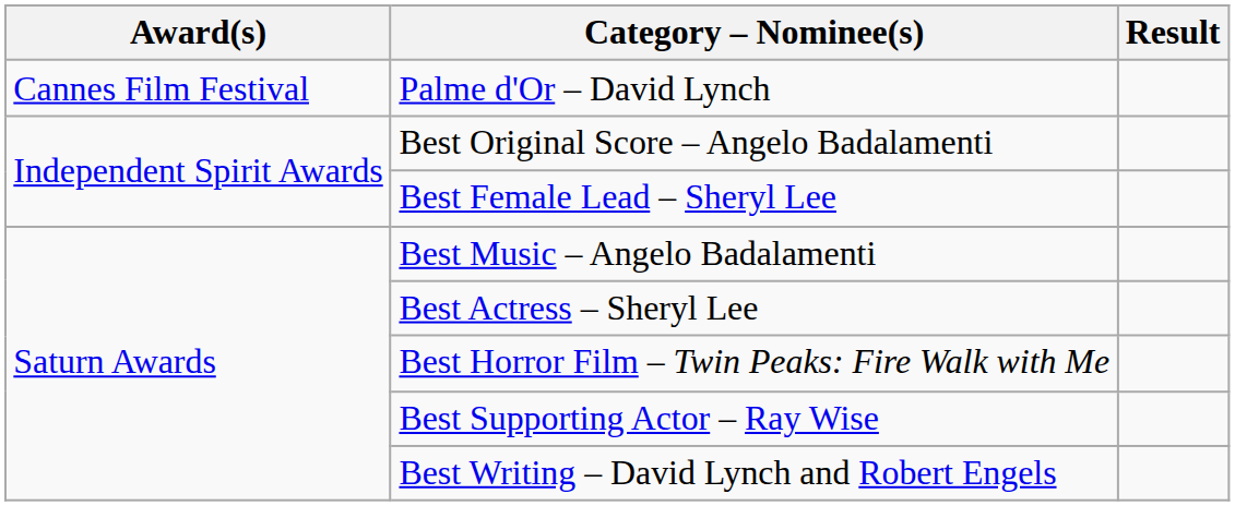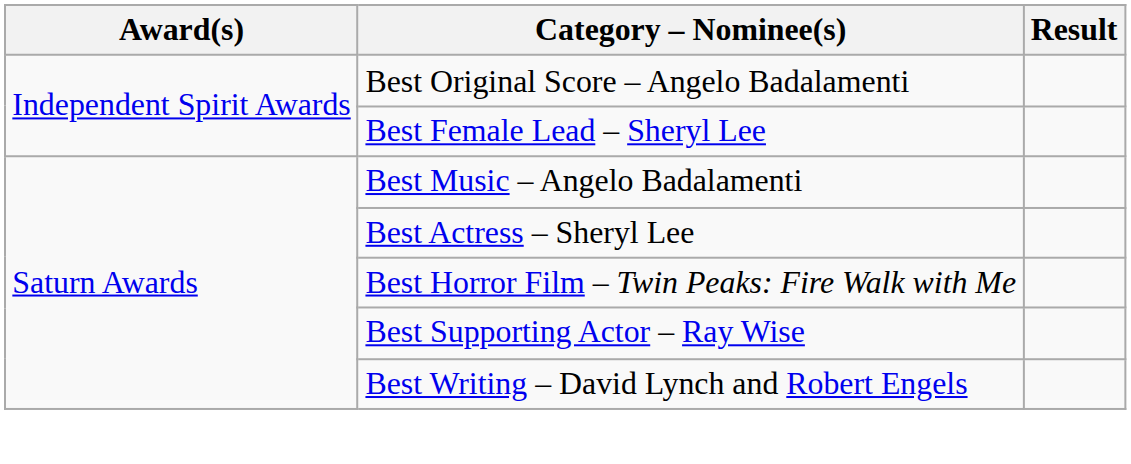 <table class="wikitable plainrowheaders" style="text-align:left">
 <tr>
 <th scope="col">Award(s)</th>
 <th scope="col">Category – Nominee(s)</th>
 <th scope="col">Result</th>
-</tr>
-<tr>
-<td><a href='#'>Cannes Film Festival</a></td>
-<td><a href='#'>Palme d'Or</a> – David Lynch</td>
-<td></td>
 </tr>
 <tr>
 <td rowspan=2><a href='#'>Independent Spirit Awards</a></td>
 <td>Best Original Score – Angelo Badalamenti</td>
 <td></td>
 </tr>
 <tr>
 <td><a href='#'>Best Female Lead</a> – <a href='#'>Sheryl Lee</a></td>
 <td></td>
 </tr>
 <tr>
 <td rowspan=5><a href='#'>Saturn Awards</a></td>
 <td><a href='#'>Best Music</a> – Angelo Badalamenti</td>
 <td></td>
 </tr>
 <tr>
 <td><a href='#'>Best Actress</a> – Sheryl Lee</td>
 <td></td>
 </tr>
 <tr>
 <td><a href='#'>Best Horror Film</a> – <em>Twin Peaks: Fire Walk with Me</em></td>
 <td></td>
 </tr>
 <tr>
 <td><a href='#'>Best Supporting Actor</a> – <a href='#'>Ray Wise</a></td>
 <td></td>
 </tr>
 <tr>
 <td><a href='#'>Best Writing</a> – David Lynch and <a href='#'>Robert Engels</a></td>
 <td></td>
 </tr>
 </table>
